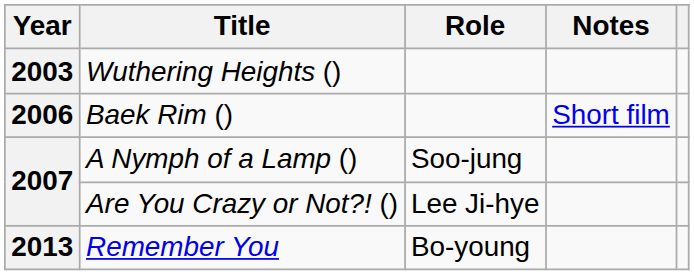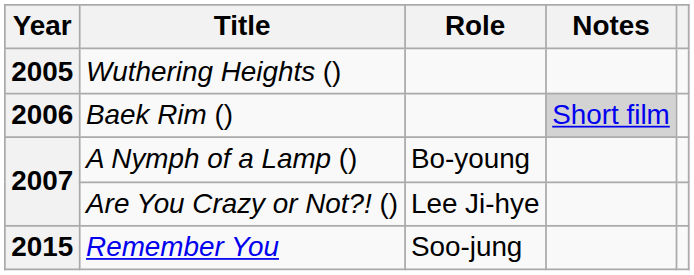 <table class="wikitable plainrowheaders sortable">
 <tr>
 <th scope="col">Year</th>
 <th scope="col">Title</th>
 <th scope="col">Role</th>
 <th scope="col">Notes</th>
 <th scope="col" class="unsortable"></th>
 </tr>
 <tr>
-<th scope="row">2003</th>
+<th scope="row">2005</th>
 <td><em>Wuthering Heights</em> ()</td>
 <td></td>
 <td></td>
 <td style="text-align:center"></td>
 </tr>
 <tr>
 <th scope="row">2006</th>
 <td><em>Baek Rim</em> ()</td>
 <td></td>
-<td><a href='#'>Short film</a></td>
+<td style="background: lightgrey;"><a href='#'>Short film</a></td>
 <td style="text-align:center"></td>
 </tr>
 <tr>
 <th scope="row" rowspan="2">2007</th>
 <td><em>A Nymph of a Lamp</em> ()</td>
-<td>Soo-jung</td>
+<td>Bo-young</td>
 <td></td>
 <td style="text-align:center"></td>
 </tr>
 <tr>
 <td><em>Are You Crazy or Not?! </em> ()</td>
 <td>Lee Ji-hye</td>
 <td></td>
 <td style="text-align:center"></td>
 </tr>
 <tr>
-<th scope="row">2013</th>
+<th scope="row">2015</th>
 <td><em><a href='#'>Remember You</a></em></td>
-<td>Bo-young</td>
+<td>Soo-jung</td>
 <td></td>
 <td style="text-align:center"></td>
 </tr>
 </table>
